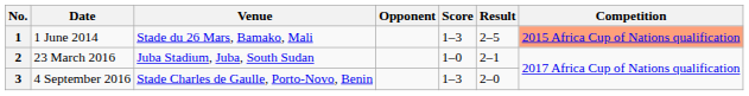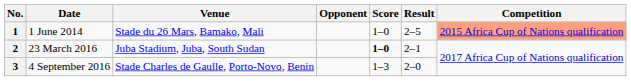 <table class="wikitable plainrowheaders sortable">
 <tr>
 <th scope=col>No.</th>
 <th scope=col data-sort-type=date>Date</th>
 <th scope=col>Venue</th>
 <th scope=col>Opponent</th>
 <th scope=col>Score</th>
 <th scope=col>Result</th>
 <th scope=col>Competition</th>
 </tr>
 <tr>
 <th scope=row>1</th>
 <td>1 June 2014</td>
 <td><a href='#'>Stade du 26 Mars</a>, <a href='#'>Bamako</a>, <a href='#'>Mali</a></td>
 <td></td>
-<td>1–3</td>
+<td>1–0</td>
 <td>2–5</td>
 <td style="background: lightsalmon;"><a href='#'>2015 Africa Cup of Nations qualification</a></td>
 </tr>
 <tr>
 <th scope=row>2</th>
 <td>23 March 2016</td>
 <td><a href='#'>Juba Stadium</a>, <a href='#'>Juba</a>, <a href='#'>South Sudan</a></td>
 <td></td>
-<td>1–0</td>
+<td><strong>1–0</strong></td>
 <td>2–1</td>
 <td rowspan=2><a href='#'>2017 Africa Cup of Nations qualification</a></td>
 </tr>
 <tr>
 <th scope=row>3</th>
 <td>4 September 2016</td>
 <td><a href='#'>Stade Charles de Gaulle</a>, <a href='#'>Porto-Novo</a>, <a href='#'>Benin</a></td>
 <td></td>
 <td>1–3</td>
 <td>2–0</td>
 </tr>
 </table>
